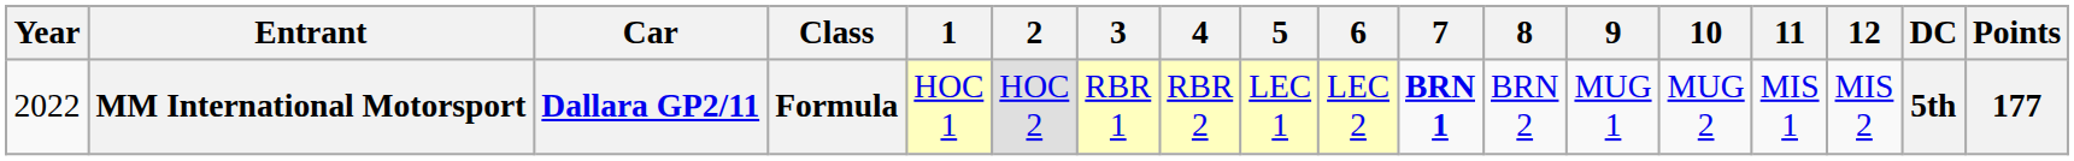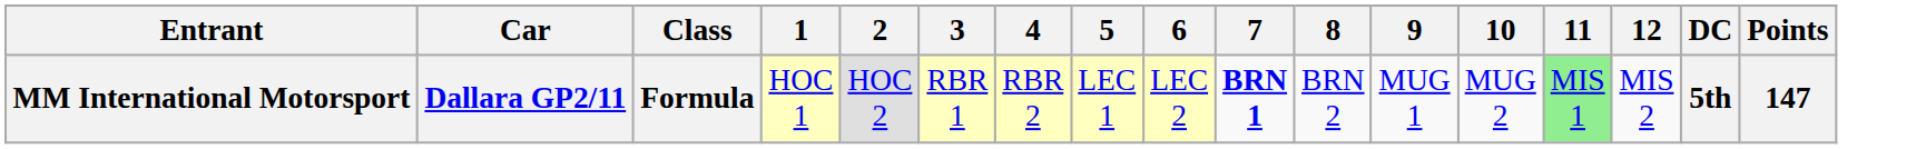 <table class="wikitable" style="text-align:center; font-size:85%">
 <tr>
-<th>Year</th>
 <th>Entrant</th>
 <th>Car</th>
 <th>Class</th>
 <th>1</th>
 <th>2</th>
 <th>3</th>
 <th>4</th>
 <th>5</th>
 <th>6</th>
 <th>7</th>
 <th>8</th>
 <th>9</th>
 <th>10</th>
 <th>11</th>
 <th>12</th>
 <th>DC</th>
 <th>Points</th>
 </tr>
 <tr>
-<td>2022</td>
 <th nowrap>MM International Motorsport</th>
 <th nowrap><a href='#'>Dallara GP2/11</a></th>
 <th>Formula</th>
 <td style="background:#FFFFBF;"><a href='#'>HOC<br>1</a><br></td>
 <td style="background:#DFDFDF;"><a href='#'>HOC<br>2</a><br></td>
 <td style="background:#FFFFBF;"><a href='#'>RBR<br>1</a><br></td>
 <td style="background:#FFFFBF;"><a href='#'>RBR<br>2</a><br></td>
 <td style="background:#FFFFBF;"><a href='#'>LEC<br>1</a><br></td>
 <td style="background:#FFFFBF;"><a href='#'>LEC<br>2</a><br></td>
 <td><strong><a href='#'>BRN<br>1</a></strong></td>
 <td><a href='#'>BRN<br>2</a></td>
 <td><a href='#'>MUG<br>1</a></td>
 <td><a href='#'>MUG<br>2</a></td>
-<td><a href='#'>MIS<br>1</a></td>
+<td style="background: lightgreen;"><a href='#'>MIS<br>1</a></td>
 <td><a href='#'>MIS<br>2</a></td>
 <th>5th</th>
-<th>177</th>
+<th>147</th>
 </tr>
 </table>
